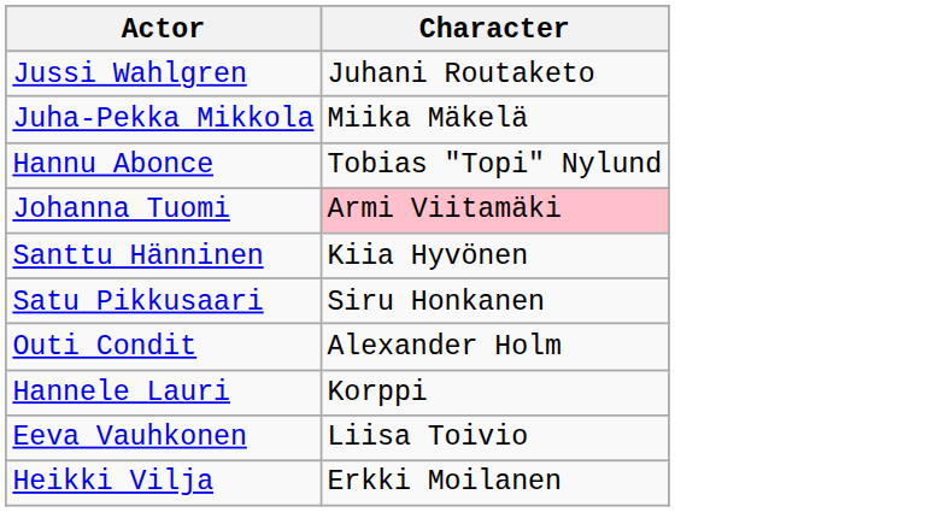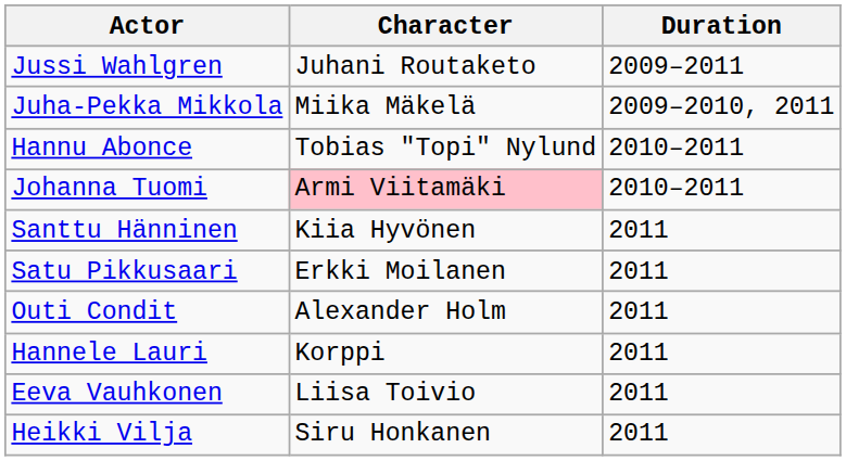 <table class="wikitable" sortable>
 <tr bgcolor="#CCCCCC">
 <th>Actor</th>
 <th>Character</th>
+<th>Duration</th>
 </tr>
 <tr>
 <td><a href='#'>Jussi Wahlgren</a></td>
 <td>Juhani Routaketo</td>
+<td>2009–2011</td>
 </tr>
 <tr>
 <td><a href='#'>Juha-Pekka Mikkola</a></td>
 <td>Miika Mäkelä</td>
+<td>2009–2010, 2011</td>
 </tr>
 <tr>
 <td><a href='#'>Hannu Abonce</a></td>
 <td>Tobias "Topi" Nylund</td>
+<td>2010–2011</td>
 </tr>
 <tr>
 <td><a href='#'>Johanna Tuomi</a></td>
 <td style="background: pink;">Armi Viitamäki</td>
+<td>2010–2011</td>
 </tr>
 <tr>
 <td><a href='#'>Santtu Hänninen</a></td>
 <td>Kiia Hyvönen</td>
+<td>2011</td>
 </tr>
 <tr>
 <td><a href='#'>Satu Pikkusaari</a></td>
-<td>Siru Honkanen</td>
+<td>Erkki Moilanen</td>
+<td>2011</td>
 </tr>
 <tr>
 <td><a href='#'>Outi Condit</a></td>
 <td>Alexander Holm</td>
+<td>2011</td>
 </tr>
 <tr>
 <td><a href='#'>Hannele Lauri</a></td>
 <td>Korppi</td>
+<td>2011</td>
 </tr>
 <tr>
 <td><a href='#'>Eeva Vauhkonen</a></td>
 <td>Liisa Toivio</td>
+<td>2011</td>
 </tr>
 <tr>
 <td><a href='#'>Heikki Vilja</a></td>
-<td>Erkki Moilanen</td>
+<td>Siru Honkanen</td>
+<td>2011</td>
 </tr>
 </table>
